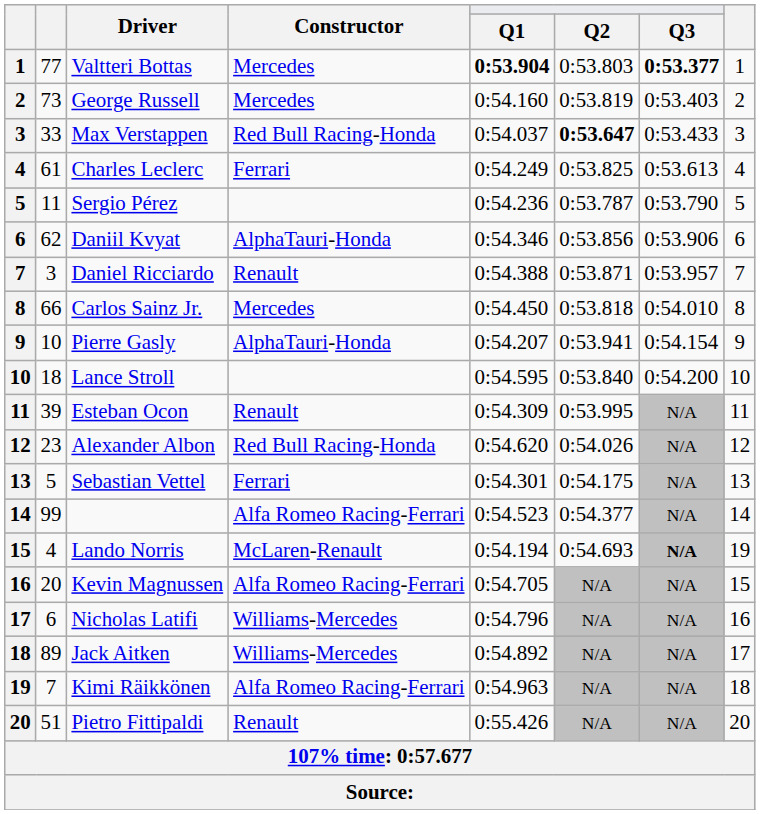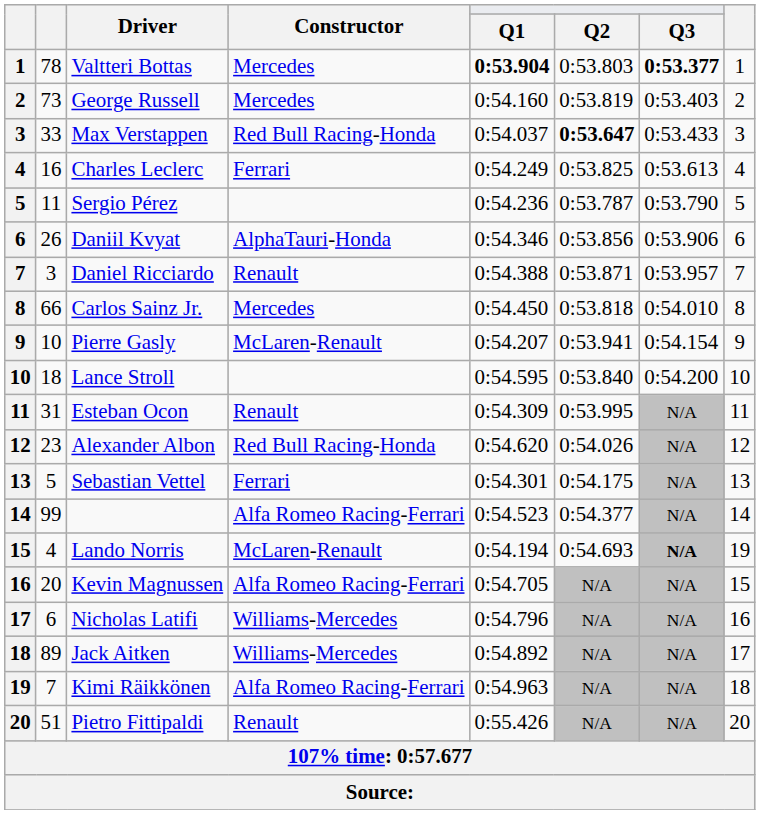 <table class="wikitable sortable" style="font-size: 85%;">
 <tr>
 <th rowspan="2"></th>
 <th rowspan="2"></th>
 <th rowspan="2">Driver</th>
 <th rowspan="2">Constructor</th>
 <th colspan="3" style="background:#eaecf0; text-align:center;"></th>
 <th rowspan="2"></th>
 </tr>
 <tr>
 <th scope="col">Q1</th>
 <th scope="col">Q2</th>
 <th scope="col">Q3</th>
 </tr>
 <tr>
 <th scope="row">1</th>
-<td align="center">77</td>
+<td align="center">78</td>
 <td data-sort-value="bot"> <a href='#'>Valtteri Bottas</a></td>
 <td><a href='#'>Mercedes</a></td>
 <td><strong>0:53.904</strong></td>
 <td>0:53.803</td>
 <td><strong>0:53.377</strong></td>
 <td align="center">1</td>
 </tr>
 <tr>
 <th scope="row">2</th>
 <td align="center">73</td>
 <td data-sort-value="rus"> <a href='#'>George Russell</a></td>
 <td><a href='#'>Mercedes</a></td>
 <td>0:54.160</td>
 <td>0:53.819</td>
 <td>0:53.403</td>
 <td align="center">2</td>
 </tr>
 <tr>
 <th scope="row">3</th>
 <td align="center">33</td>
 <td data-sort-value="ver"> <a href='#'>Max Verstappen</a></td>
 <td><a href='#'>Red Bull Racing</a>-<a href='#'>Honda</a></td>
 <td>0:54.037</td>
 <td><strong>0:53.647</strong></td>
 <td>0:53.433</td>
 <td align="center">3</td>
 </tr>
 <tr>
 <th scope="row">4</th>
-<td align="center">61</td>
+<td align="center">16</td>
 <td data-sort-value="lec"> <a href='#'>Charles Leclerc</a></td>
 <td><a href='#'>Ferrari</a></td>
 <td>0:54.249</td>
 <td>0:53.825</td>
 <td>0:53.613</td>
 <td align="center">4</td>
 </tr>
 <tr>
 <th scope="row">5</th>
 <td align="center">11</td>
 <td data-sort-value="per"> <a href='#'>Sergio Pérez</a></td>
 <td></td>
 <td>0:54.236</td>
 <td>0:53.787</td>
 <td>0:53.790</td>
 <td align="center">5</td>
 </tr>
 <tr>
 <th scope="row">6</th>
-<td align="center">62</td>
+<td align="center">26</td>
 <td data-sort-value="kvy"> <a href='#'>Daniil Kvyat</a></td>
 <td nowrap><a href='#'>AlphaTauri</a>-<a href='#'>Honda</a></td>
 <td>0:54.346</td>
 <td>0:53.856</td>
 <td>0:53.906</td>
 <td align="center">6</td>
 </tr>
 <tr>
 <th scope="row">7</th>
 <td align="center">3</td>
 <td data-sort-value="ric"> <a href='#'>Daniel Ricciardo</a></td>
 <td><a href='#'>Renault</a></td>
 <td>0:54.388</td>
 <td>0:53.871</td>
 <td>0:53.957</td>
 <td align="center">7</td>
 </tr>
 <tr>
 <th scope="row">8</th>
 <td align="center">66</td>
 <td data-sort-value="sai"> <a href='#'>Carlos Sainz Jr.</a></td>
 <td><a href='#'>Mercedes</a></td>
 <td>0:54.450</td>
 <td>0:53.818</td>
 <td>0:54.010</td>
 <td align="center">8</td>
 </tr>
 <tr>
 <th scope="row">9</th>
 <td align="center">10</td>
 <td data-sort-value="gas"> <a href='#'>Pierre Gasly</a></td>
-<td><a href='#'>AlphaTauri</a>-<a href='#'>Honda</a></td>
+<td nowrap><a href='#'>McLaren</a>-<a href='#'>Renault</a></td>
 <td>0:54.207</td>
 <td>0:53.941</td>
 <td>0:54.154</td>
 <td align="center">9</td>
 </tr>
 <tr>
 <th scope="row">10</th>
 <td align="center">18</td>
 <td data-sort-value="str"> <a href='#'>Lance Stroll</a></td>
 <td></td>
 <td>0:54.595</td>
 <td>0:53.840</td>
 <td>0:54.200</td>
 <td align="center">10</td>
 </tr>
 <tr>
 <th scope="row">11</th>
-<td align="center">39</td>
+<td align="center">31</td>
 <td data-sort-value="oco"> <a href='#'>Esteban Ocon</a></td>
 <td><a href='#'>Renault</a></td>
 <td>0:54.309</td>
 <td>0:53.995</td>
 <td style="background: silver" align="center" data-sort-value="11"><small>N/A</small></td>
 <td align="center">11</td>
 </tr>
 <tr>
 <th scope="row">12</th>
 <td align="center">23</td>
 <td data-sort-value="alb"> <a href='#'>Alexander Albon</a></td>
 <td><a href='#'>Red Bull Racing</a>-<a href='#'>Honda</a></td>
 <td>0:54.620</td>
 <td>0:54.026</td>
 <td style="background: silver" align="center" data-sort-value="12"><small>N/A</small></td>
 <td align="center">12</td>
 </tr>
 <tr>
 <th scope="row">13</th>
 <td align="center">5</td>
 <td data-sort-value="vet"> <a href='#'>Sebastian Vettel</a></td>
 <td><a href='#'>Ferrari</a></td>
 <td>0:54.301</td>
 <td>0:54.175</td>
 <td style="background: silver" align="center" data-sort-value="13"><small>N/A</small></td>
 <td align="center">13</td>
 </tr>
 <tr>
 <th scope="row">14</th>
 <td align="center">99</td>
 <td data-sort-value="gio"></td>
 <td><a href='#'>Alfa Romeo Racing</a>-<a href='#'>Ferrari</a></td>
 <td>0:54.523</td>
 <td>0:54.377</td>
 <td style="background: silver" align="center" data-sort-value="14"><small>N/A</small></td>
 <td align="center">14</td>
 </tr>
 <tr>
 <th scope="row">15</th>
 <td align="center">4</td>
 <td data-sort-value="nor"> <a href='#'>Lando Norris</a></td>
 <td><a href='#'>McLaren</a>-<a href='#'>Renault</a></td>
 <td>0:54.194</td>
 <td>0:54.693</td>
 <td style="background: silver" align="center" data-sort-value="15"><strong><small>N/A</small></strong></td>
 <td align="center">19</td>
 </tr>
 <tr>
 <th scope="row">16</th>
 <td align="center">20</td>
 <td data-sort-value="mag"> <a href='#'>Kevin Magnussen</a></td>
 <td><a href='#'>Alfa Romeo Racing</a>-<a href='#'>Ferrari</a></td>
 <td>0:54.705</td>
 <td style="background: silver" align="center" data-sort-value="16"><small>N/A</small></td>
 <td style="background: silver" align="center" data-sort-value="16"><small>N/A</small></td>
 <td align="center">15</td>
 </tr>
 <tr>
 <th scope="row">17</th>
 <td align="center">6</td>
 <td data-sort-value="lat"> <a href='#'>Nicholas Latifi</a></td>
 <td><a href='#'>Williams</a>-<a href='#'>Mercedes</a></td>
 <td>0:54.796</td>
 <td style="background: silver" align="center" data-sort-value="17"><small>N/A</small></td>
 <td style="background: silver" align="center" data-sort-value="17"><small>N/A</small></td>
 <td align="center">16</td>
 </tr>
 <tr>
 <th scope="row">18</th>
 <td align="center">89</td>
 <td nowrap data-sort-value="rus"> <a href='#'>Jack Aitken</a></td>
 <td><a href='#'>Williams</a>-<a href='#'>Mercedes</a></td>
 <td>0:54.892</td>
 <td style="background: silver" align="center" data-sort-value="18"><small>N/A</small></td>
 <td style="background: silver" align="center" data-sort-value="18"><small>N/A</small></td>
 <td align="center">17</td>
 </tr>
 <tr>
 <th scope="row">19</th>
 <td align="center">7</td>
 <td data-sort-value="rai"> <a href='#'>Kimi Räikkönen</a></td>
 <td><a href='#'>Alfa Romeo Racing</a>-<a href='#'>Ferrari</a></td>
 <td>0:54.963</td>
 <td style="background: silver" align="center" data-sort-value="19"><small>N/A</small></td>
 <td style="background: silver" align="center" data-sort-value="19"><small>N/A</small></td>
 <td align="center">18</td>
 </tr>
 <tr>
 <th scope="row">20</th>
 <td align="center">51</td>
 <td data-sort-value="gro"> <a href='#'>Pietro Fittipaldi</a></td>
 <td><a href='#'>Renault</a></td>
 <td>0:55.426</td>
 <td style="background: silver" align="center" data-sort-value="20"><small>N/A</small></td>
 <td style="background: silver" align="center" data-sort-value="20"><small>N/A</small></td>
 <td align="center">20</td>
 </tr>
 <tr>
 <th colspan="8"><a href='#'>107% time</a>: 0:57.677</th>
 </tr>
 <tr>
 <th colspan="8">Source:</th>
 </tr>
 <tr>
 </tr>
 </table>
